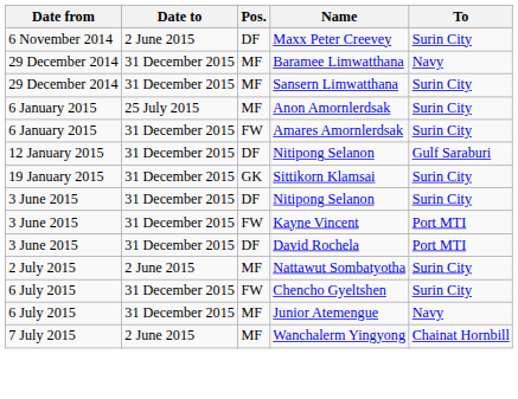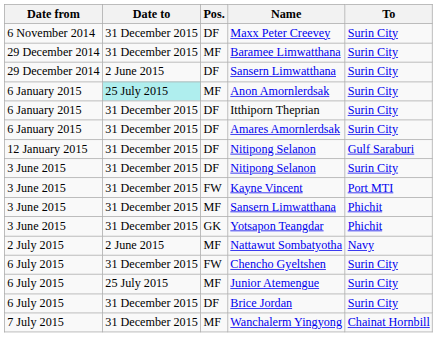 <table class="wikitable">
 <tr>
 <th>Date from</th>
 <th>Date to</th>
 <th>Pos.</th>
 <th>Name</th>
 <th>To</th>
 </tr>
 <tr>
 <td>6 November 2014</td>
-<td>2 June 2015</td>
+<td>31 December 2015</td>
 <td>DF</td>
 <td> <a href='#'>Maxx Peter Creevey</a></td>
 <td> <a href='#'>Surin City</a></td>
 </tr>
 <tr>
 <td>29 December 2014</td>
 <td>31 December 2015</td>
 <td>MF</td>
 <td> <a href='#'>Baramee Limwatthana</a></td>
-<td> <a href='#'>Navy</a></td>
+<td> <a href='#'>Surin City</a></td>
 </tr>
 <tr>
 <td>29 December 2014</td>
-<td>31 December 2015</td>
-<td>MF</td>
+<td>2 June 2015</td>
+<td>DF</td>
 <td> <a href='#'>Sansern Limwatthana</a></td>
 <td> <a href='#'>Surin City</a></td>
 </tr>
 <tr>
 <td>6 January 2015</td>
-<td>25 July 2015</td>
+<td style="background: paleturquoise;">25 July 2015</td>
 <td>MF</td>
 <td> <a href='#'>Anon Amornlerdsak</a></td>
 <td> <a href='#'>Surin City</a></td>
 </tr>
 <tr>
 <td>6 January 2015</td>
 <td>31 December 2015</td>
-<td>FW</td>
+<td>DF</td>
+<td> Itthiporn Theprian</td>
+<td> <a href='#'>Surin City</a></td>
+</tr>
+<tr>
+<td>6 January 2015</td>
+<td>31 December 2015</td>
+<td>DF</td>
 <td> <a href='#'>Amares Amornlerdsak</a></td>
 <td> <a href='#'>Surin City</a></td>
 </tr>
 <tr>
 <td>12 January 2015</td>
 <td>31 December 2015</td>
 <td>DF</td>
 <td> <a href='#'>Nitipong Selanon</a></td>
 <td> <a href='#'>Gulf Saraburi</a></td>
-</tr>
-<tr>
-<td>19 January 2015</td>
-<td>31 December 2015</td>
-<td>GK</td>
-<td> <a href='#'>Sittikorn Klamsai</a></td>
-<td> <a href='#'>Surin City</a></td>
 </tr>
 <tr>
 <td>3 June 2015</td>
 <td>31 December 2015</td>
 <td>DF</td>
 <td> <a href='#'>Nitipong Selanon</a></td>
 <td> <a href='#'>Surin City</a></td>
 </tr>
 <tr>
 <td>3 June 2015</td>
 <td>31 December 2015</td>
 <td>FW</td>
 <td> <a href='#'>Kayne Vincent</a></td>
 <td> <a href='#'>Port MTI</a></td>
 </tr>
 <tr>
 <td>3 June 2015</td>
 <td>31 December 2015</td>
-<td>DF</td>
-<td> <a href='#'>David Rochela</a></td>
-<td> <a href='#'>Port MTI</a></td>
+<td>MF</td>
+<td> <a href='#'>Sansern Limwatthana</a></td>
+<td> <a href='#'>Phichit</a></td>
+</tr>
+<tr>
+<td>3 June 2015</td>
+<td>31 December 2015</td>
+<td>GK</td>
+<td> <a href='#'>Yotsapon Teangdar</a></td>
+<td> <a href='#'>Phichit</a></td>
 </tr>
 <tr>
 <td>2 July 2015</td>
 <td>2 June 2015</td>
 <td>MF</td>
 <td> <a href='#'>Nattawut Sombatyotha</a></td>
-<td> <a href='#'>Surin City</a></td>
+<td> <a href='#'>Navy</a></td>
 </tr>
 <tr>
 <td>6 July 2015</td>
 <td>31 December 2015</td>
 <td>FW</td>
 <td> <a href='#'>Chencho Gyeltshen</a></td>
 <td> <a href='#'>Surin City</a></td>
 </tr>
 <tr>
 <td>6 July 2015</td>
-<td>31 December 2015</td>
+<td>25 July 2015</td>
 <td>MF</td>
 <td> <a href='#'>Junior Atemengue</a></td>
-<td> <a href='#'>Navy</a></td>
+<td> <a href='#'>Surin City</a></td>
+</tr>
+<tr>
+<td>6 July 2015</td>
+<td>31 December 2015</td>
+<td>DF</td>
+<td> <a href='#'>Brice Jordan</a></td>
+<td> <a href='#'>Surin City</a></td>
 </tr>
 <tr>
 <td>7 July 2015</td>
-<td>2 June 2015</td>
+<td>31 December 2015</td>
 <td>MF</td>
 <td> <a href='#'>Wanchalerm Yingyong</a></td>
 <td> <a href='#'>Chainat Hornbill</a></td>
 </tr>
 </table>
